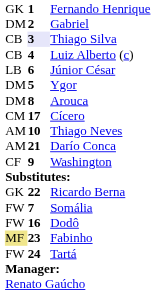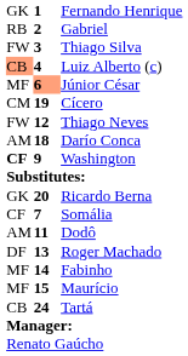 <table style="font-size:90%; margin:0.2em auto;" cellspacing="0" cellpadding="0">
 <tr>
 <th width="25"></th>
 <th width="25"></th>
 </tr>
 <tr>
 <td>GK</td>
 <td><strong>1</strong></td>
 <td> <a href='#'>Fernando Henrique</a></td>
 </tr>
 <tr>
-<td>DM</td>
+<td>RB</td>
 <td><strong>2</strong></td>
 <td> <a href='#'>Gabriel</a></td>
 <td></td>
 <td></td>
 </tr>
 <tr>
-<td>CB</td>
-<td style="background: lavender;"><strong>3</strong></td>
+<td>FW</td>
+<td><strong>3</strong></td>
 <td> <a href='#'>Thiago Silva</a></td>
 <td></td>
 </tr>
 <tr>
-<td>CB</td>
+<td style="background: lightsalmon;">CB</td>
 <td><strong>4</strong></td>
 <td> <a href='#'>Luiz Alberto</a> (<a href='#'>c</a>)</td>
 <td></td>
 </tr>
 <tr>
-<td>LB</td>
-<td><strong>6</strong></td>
+<td>MF</td>
+<td style="background: lightsalmon;"><strong>6</strong></td>
 <td> <a href='#'>Júnior César</a></td>
 </tr>
 <tr>
-<td>DM</td>
-<td><strong>5</strong></td>
-<td> <a href='#'>Ygor</a></td>
-<td></td>
-<td></td>
-</tr>
-<tr>
-<td>DM</td>
-<td><strong>8</strong></td>
-<td> <a href='#'>Arouca</a></td>
-<td></td>
-<td></td>
-</tr>
-<tr>
 <td>CM</td>
-<td><strong>17</strong></td>
+<td><strong>19</strong></td>
 <td> <a href='#'>Cícero</a></td>
 <td></td>
 </tr>
 <tr>
-<td>AM</td>
-<td><strong>10</strong></td>
+<td>FW</td>
+<td><strong>12</strong></td>
 <td> <a href='#'>Thiago Neves</a></td>
 </tr>
 <tr>
 <td>AM</td>
-<td><strong>21</strong></td>
+<td><strong>18</strong></td>
 <td> <a href='#'>Darío Conca</a></td>
 </tr>
 <tr>
-<td>CF</td>
+<td><strong>CF</strong></td>
 <td><strong>9</strong></td>
 <td> <a href='#'>Washington</a></td>
 </tr>
 <tr>
 <td colspan=3><strong>Substitutes:</strong></td>
 </tr>
 <tr>
 <td>GK</td>
-<td><strong>22</strong></td>
+<td><strong>20</strong></td>
 <td> <a href='#'>Ricardo Berna</a></td>
 </tr>
 <tr>
-<td>FW</td>
+<td>CF</td>
 <td><strong>7</strong></td>
 <td> <a href='#'>Somália</a></td>
 </tr>
 <tr>
-<td>FW</td>
-<td><strong>16</strong></td>
+<td>AM</td>
+<td><strong>11</strong></td>
 <td> <a href='#'>Dodô</a></td>
 <td></td>
 <td></td>
 </tr>
 <tr>
-<td style="background: khaki;">MF</td>
-<td><strong>23</strong></td>
+<td>DF</td>
+<td><strong>13</strong></td>
+<td> <a href='#'>Roger Machado</a></td>
+<td></td>
+<td></td>
+</tr>
+<tr>
+<td>MF</td>
+<td><strong>14</strong></td>
 <td> <a href='#'>Fabinho</a></td>
 </tr>
 <tr>
-<td>FW</td>
+<td>MF</td>
+<td><strong>15</strong></td>
+<td> <a href='#'>Maurício</a></td>
+<td></td>
+<td></td>
+</tr>
+<tr>
+<td>CB</td>
 <td><strong>24</strong></td>
 <td> <a href='#'>Tartá</a></td>
 </tr>
 <tr>
 <td colspan=3><strong>Manager:</strong></td>
 </tr>
 <tr>
 <td colspan=4> <a href='#'>Renato Gaúcho</a></td>
 </tr>
 </table>
